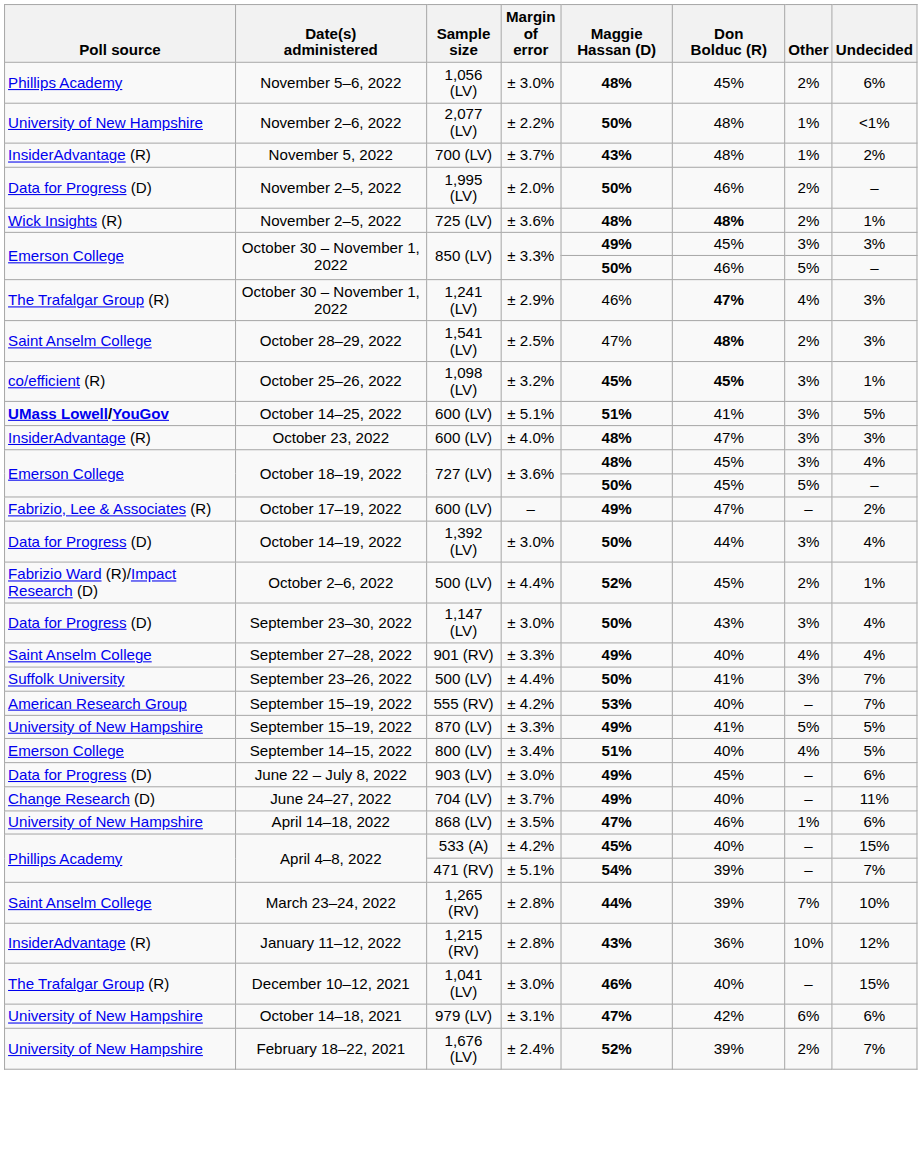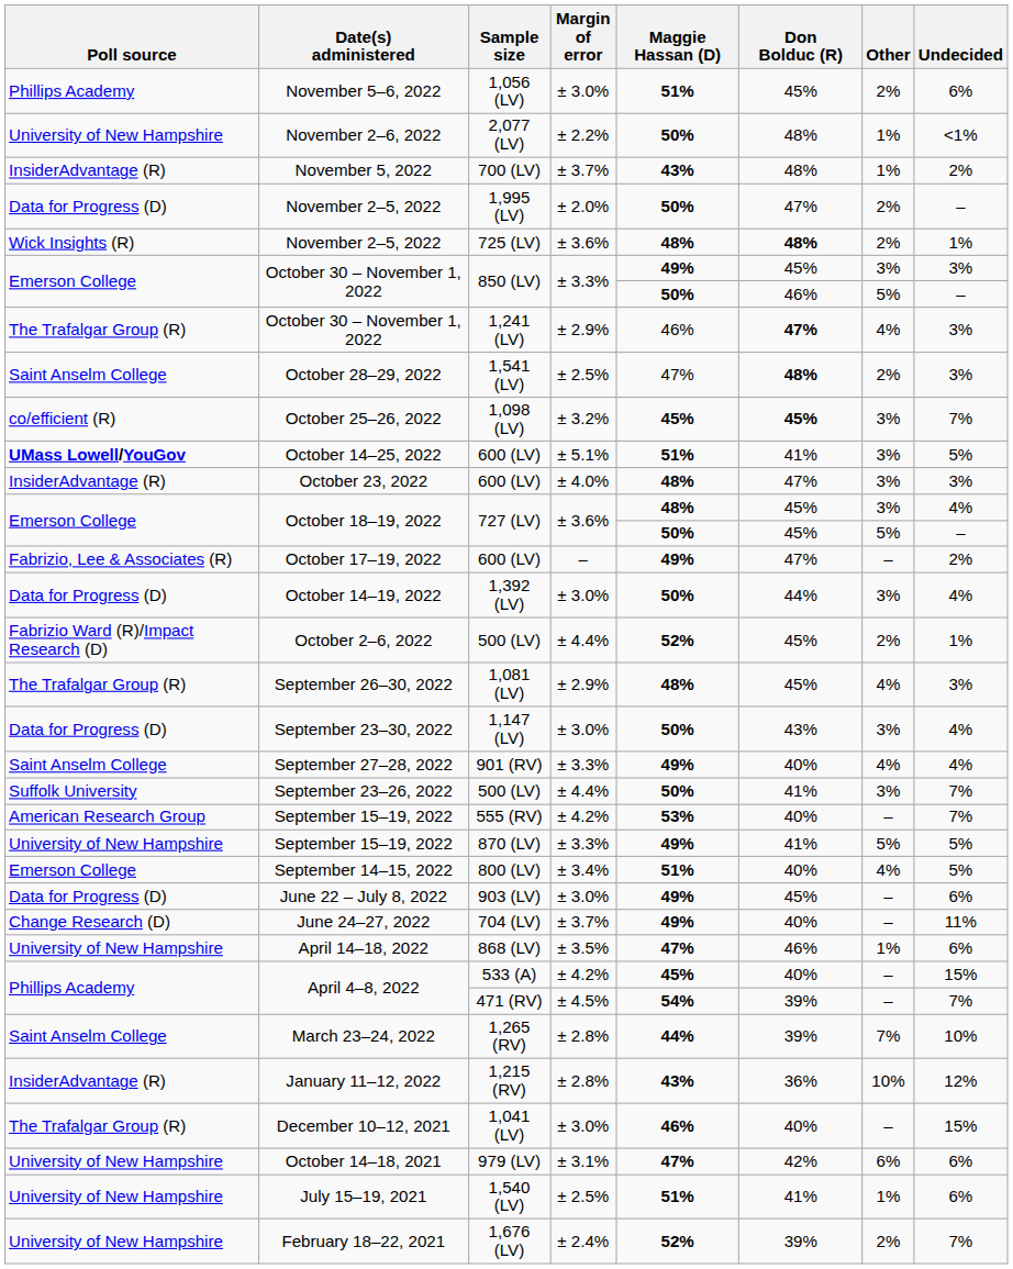 <table class="wikitable" style="font-size:90%;text-align:center;">
 <tr valign=bottom>
 <th>Poll source</th>
 <th>Date(s)<br>administered</th>
 <th>Sample<br>size</th>
 <th>Margin<br>of error</th>
 <th style="width:100px;">Maggie<br>Hassan (D)</th>
 <th style="width:100px;">Don<br>Bolduc (R)</th>
 <th>Other</th>
 <th>Undecided</th>
 </tr>
 <tr>
 <td style="text-align:left;"><a href='#'>Phillips Academy</a></td>
 <td>November 5–6, 2022</td>
 <td>1,056 (LV)</td>
 <td>± 3.0%</td>
-<td><strong>48%</strong></td>
+<td><strong>51%</strong></td>
 <td>45%</td>
 <td>2%</td>
 <td>6%</td>
 </tr>
 <tr>
 <td style="text-align:left;"><a href='#'>University of New Hampshire</a></td>
 <td>November 2–6, 2022</td>
 <td>2,077 (LV)</td>
 <td>± 2.2%</td>
 <td><strong>50%</strong></td>
 <td>48%</td>
 <td>1%</td>
 <td><1%</td>
 </tr>
 <tr>
 <td style="text-align:left;"><a href='#'>InsiderAdvantage</a> (R)</td>
 <td>November 5, 2022</td>
 <td>700 (LV)</td>
 <td>± 3.7%</td>
 <td><strong>43%</strong></td>
 <td>48%</td>
 <td>1%</td>
 <td>2%</td>
 </tr>
 <tr>
 <td style="text-align:left;"><a href='#'>Data for Progress</a> (D)</td>
 <td>November 2–5, 2022</td>
 <td>1,995 (LV)</td>
 <td>± 2.0%</td>
 <td><strong>50%</strong></td>
-<td>46%</td>
+<td>47%</td>
 <td>2%</td>
 <td>–</td>
 </tr>
 <tr>
 <td style="text-align:left;"><a href='#'>Wick Insights</a> (R)</td>
 <td>November 2–5, 2022</td>
 <td>725 (LV)</td>
 <td>± 3.6%</td>
 <td><strong>48%</strong></td>
 <td><strong>48%</strong></td>
 <td>2%</td>
 <td>1%</td>
 </tr>
 <tr>
 <td style="text-align:left;" rowspan="2"><a href='#'>Emerson College</a></td>
 <td rowspan="2">October 30 – November 1, 2022</td>
 <td rowspan="2">850 (LV)</td>
 <td rowspan="2">± 3.3%</td>
 <td><strong>49%</strong></td>
 <td>45%</td>
 <td>3%</td>
 <td>3%</td>
 </tr>
 <tr>
 <td><strong>50%</strong></td>
 <td>46%</td>
 <td>5%</td>
 <td>–</td>
 </tr>
 <tr>
 <td style="text-align:left;"><a href='#'>The Trafalgar Group</a> (R)</td>
 <td>October 30 – November 1, 2022</td>
 <td>1,241 (LV)</td>
 <td>± 2.9%</td>
 <td>46%</td>
 <td><strong>47%</strong></td>
 <td>4%</td>
 <td>3%</td>
 </tr>
 <tr>
 <td style="text-align:left;"><a href='#'>Saint Anselm College</a></td>
 <td>October 28–29, 2022</td>
 <td>1,541 (LV)</td>
 <td>± 2.5%</td>
 <td>47%</td>
 <td><strong>48%</strong></td>
 <td>2%</td>
 <td>3%</td>
 </tr>
 <tr>
 <td style="text-align:left;"><a href='#'>co/efficient</a> (R)</td>
 <td>October 25–26, 2022</td>
 <td>1,098 (LV)</td>
 <td>± 3.2%</td>
 <td><strong>45%</strong></td>
 <td><strong>45%</strong></td>
 <td>3%</td>
-<td>1%</td>
+<td>7%</td>
 </tr>
 <tr>
 <td style="text-align:left;"><strong><a href='#'>UMass Lowell</a>/<a href='#'>YouGov</a></strong></td>
 <td>October 14–25, 2022</td>
 <td>600 (LV)</td>
 <td>± 5.1%</td>
 <td><strong>51%</strong></td>
 <td>41%</td>
 <td>3%</td>
 <td>5%</td>
 </tr>
 <tr>
 <td style="text-align:left;"><a href='#'>InsiderAdvantage</a> (R)</td>
 <td>October 23, 2022</td>
 <td>600 (LV)</td>
 <td>± 4.0%</td>
 <td><strong>48%</strong></td>
 <td>47%</td>
 <td>3%</td>
 <td>3%</td>
 </tr>
 <tr>
 <td style="text-align:left;" rowspan="2"><a href='#'>Emerson College</a></td>
 <td rowspan="2">October 18–19, 2022</td>
 <td rowspan="2">727 (LV)</td>
 <td rowspan="2">± 3.6%</td>
 <td><strong>48%</strong></td>
 <td>45%</td>
 <td>3%</td>
 <td>4%</td>
 </tr>
 <tr>
 <td><strong>50%</strong></td>
 <td>45%</td>
 <td>5%</td>
 <td>–</td>
 </tr>
 <tr>
 <td style="text-align:left;"><a href='#'>Fabrizio, Lee & Associates</a> (R)</td>
 <td>October 17–19, 2022</td>
 <td>600 (LV)</td>
 <td>–</td>
 <td><strong>49%</strong></td>
 <td>47%</td>
 <td>–</td>
 <td>2%</td>
 </tr>
 <tr>
 <td style="text-align:left;"><a href='#'>Data for Progress</a> (D)</td>
 <td>October 14–19, 2022</td>
 <td>1,392 (LV)</td>
 <td>± 3.0%</td>
 <td><strong>50%</strong></td>
 <td>44%</td>
 <td>3%</td>
 <td>4%</td>
 </tr>
 <tr>
 <td style="text-align:left;"><a href='#'>Fabrizio Ward</a> (R)/<a href='#'>Impact Research</a> (D)</td>
 <td>October 2–6, 2022</td>
 <td>500 (LV)</td>
 <td>± 4.4%</td>
 <td><strong>52%</strong></td>
 <td>45%</td>
 <td>2%</td>
 <td>1%</td>
+</tr>
+<tr>
+<td style="text-align:left;"><a href='#'>The Trafalgar Group</a> (R)</td>
+<td>September 26–30, 2022</td>
+<td>1,081 (LV)</td>
+<td>± 2.9%</td>
+<td><strong>48%</strong></td>
+<td>45%</td>
+<td>4%</td>
+<td>3%</td>
 </tr>
 <tr>
 <td style="text-align:left;"><a href='#'>Data for Progress</a> (D)</td>
 <td>September 23–30, 2022</td>
 <td>1,147 (LV)</td>
 <td>± 3.0%</td>
 <td><strong>50%</strong></td>
 <td>43%</td>
 <td>3%</td>
 <td>4%</td>
 </tr>
 <tr>
 <td style="text-align:left;"><a href='#'>Saint Anselm College</a></td>
 <td>September 27–28, 2022</td>
 <td>901 (RV)</td>
 <td>± 3.3%</td>
 <td><strong>49%</strong></td>
 <td>40%</td>
 <td>4%</td>
 <td>4%</td>
 </tr>
 <tr>
 <td style="text-align:left;"><a href='#'>Suffolk University</a></td>
 <td>September 23–26, 2022</td>
 <td>500 (LV)</td>
 <td>± 4.4%</td>
 <td><strong>50%</strong></td>
 <td>41%</td>
 <td>3%</td>
 <td>7%</td>
 </tr>
 <tr>
 <td style="text-align:left;"><a href='#'>American Research Group</a></td>
 <td>September 15–19, 2022</td>
 <td>555 (RV)</td>
 <td>± 4.2%</td>
 <td><strong>53%</strong></td>
 <td>40%</td>
 <td>–</td>
 <td>7%</td>
 </tr>
 <tr>
 <td style="text-align:left;"><a href='#'>University of New Hampshire</a></td>
 <td>September 15–19, 2022</td>
 <td>870 (LV)</td>
 <td>± 3.3%</td>
 <td><strong>49%</strong></td>
 <td>41%</td>
 <td>5%</td>
 <td>5%</td>
 </tr>
 <tr>
 <td style="text-align:left;"><a href='#'>Emerson College</a></td>
 <td>September 14–15, 2022</td>
 <td>800 (LV)</td>
 <td>± 3.4%</td>
 <td><strong>51%</strong></td>
 <td>40%</td>
 <td>4%</td>
 <td>5%</td>
 </tr>
 <tr>
 <td style="text-align:left;"><a href='#'>Data for Progress</a> (D)</td>
 <td>June 22 – July 8, 2022</td>
 <td>903 (LV)</td>
 <td>± 3.0%</td>
 <td><strong>49%</strong></td>
 <td>45%</td>
 <td>–</td>
 <td>6%</td>
 </tr>
 <tr>
 <td style="text-align:left;"><a href='#'>Change Research</a> (D)</td>
 <td>June 24–27, 2022</td>
 <td>704 (LV)</td>
 <td>± 3.7%</td>
 <td><strong>49%</strong></td>
 <td>40%</td>
 <td>–</td>
 <td>11%</td>
 </tr>
 <tr>
 <td style="text-align:left;"><a href='#'>University of New Hampshire</a></td>
 <td>April 14–18, 2022</td>
 <td>868 (LV)</td>
 <td>± 3.5%</td>
 <td><strong>47%</strong></td>
 <td>46%</td>
 <td>1%</td>
 <td>6%</td>
 </tr>
 <tr>
 <td style="text-align:left;" rowspan="2"><a href='#'>Phillips Academy</a></td>
 <td rowspan="2">April 4–8, 2022</td>
 <td>533 (A)</td>
 <td>± 4.2%</td>
 <td><strong>45%</strong></td>
 <td>40%</td>
 <td>–</td>
 <td>15%</td>
 </tr>
 <tr>
 <td>471 (RV)</td>
-<td>± 5.1%</td>
+<td>± 4.5%</td>
 <td><strong>54%</strong></td>
 <td>39%</td>
 <td>–</td>
 <td>7%</td>
 </tr>
 <tr>
 <td style="text-align:left;"><a href='#'>Saint Anselm College</a></td>
 <td>March 23–24, 2022</td>
 <td>1,265 (RV)</td>
 <td>± 2.8%</td>
 <td><strong>44%</strong></td>
 <td>39%</td>
 <td>7%</td>
 <td>10%</td>
 </tr>
 <tr>
 <td style="text-align:left;"><a href='#'>InsiderAdvantage</a> (R)</td>
 <td>January 11–12, 2022</td>
 <td>1,215 (RV)</td>
 <td>± 2.8%</td>
 <td><strong>43%</strong></td>
 <td>36%</td>
 <td>10%</td>
 <td>12%</td>
 </tr>
 <tr>
 <td style="text-align:left;"><a href='#'>The Trafalgar Group</a> (R)</td>
 <td>December 10–12, 2021</td>
 <td>1,041 (LV)</td>
 <td>± 3.0%</td>
 <td><strong>46%</strong></td>
 <td>40%</td>
 <td>–</td>
 <td>15%</td>
 </tr>
 <tr>
 <td style="text-align:left;"><a href='#'>University of New Hampshire</a></td>
 <td>October 14–18, 2021</td>
 <td>979 (LV)</td>
 <td>± 3.1%</td>
 <td><strong>47%</strong></td>
 <td>42%</td>
 <td>6%</td>
 <td>6%</td>
 </tr>
 <tr>
 <td style="text-align:left;"><a href='#'>University of New Hampshire</a></td>
+<td>July 15–19, 2021</td>
+<td>1,540 (LV)</td>
+<td>± 2.5%</td>
+<td><strong>51%</strong></td>
+<td>41%</td>
+<td>1%</td>
+<td>6%</td>
+</tr>
+<tr>
+<td style="text-align:left;"><a href='#'>University of New Hampshire</a></td>
 <td>February 18–22, 2021</td>
 <td>1,676 (LV)</td>
 <td>± 2.4%</td>
 <td><strong>52%</strong></td>
 <td>39%</td>
 <td>2%</td>
 <td>7%</td>
 </tr>
 </table>
